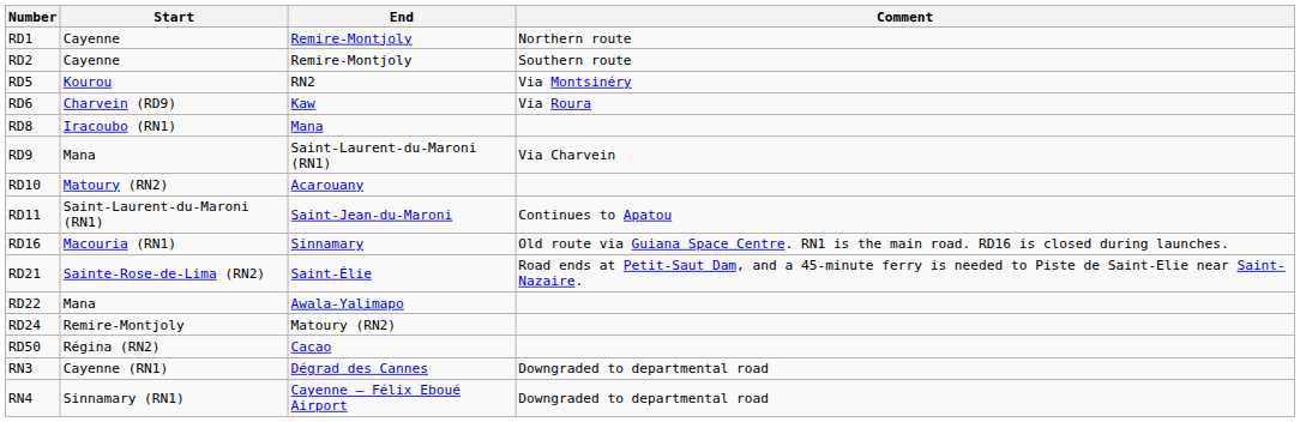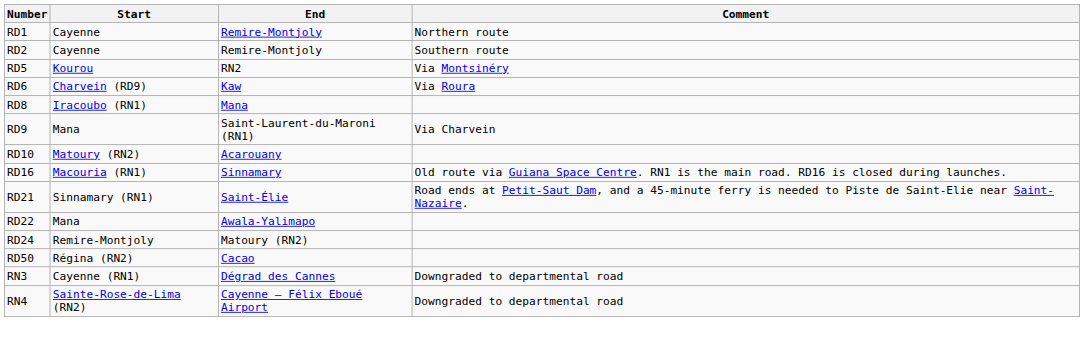 <table class="wikitable">
 <tr>
 <th>Number</th>
 <th>Start</th>
 <th>End</th>
 <th>Comment</th>
 </tr>
 <tr>
 <td>RD1</td>
 <td>Cayenne</td>
 <td><a href='#'>Remire-Montjoly</a></td>
 <td>Northern route</td>
 </tr>
 <tr>
 <td>RD2</td>
 <td>Cayenne</td>
 <td>Remire-Montjoly</td>
 <td>Southern route</td>
 </tr>
 <tr>
 <td>RD5</td>
 <td><a href='#'>Kourou</a></td>
 <td>RN2</td>
 <td>Via <a href='#'>Montsinéry</a></td>
 </tr>
 <tr>
 <td>RD6</td>
 <td><a href='#'>Charvein</a> (RD9)</td>
 <td><a href='#'>Kaw</a></td>
 <td>Via <a href='#'>Roura</a></td>
 </tr>
 <tr>
 <td>RD8</td>
 <td><a href='#'>Iracoubo</a> (RN1)</td>
 <td><a href='#'>Mana</a></td>
 <td></td>
 </tr>
 <tr>
 <td>RD9</td>
 <td>Mana</td>
 <td>Saint-Laurent-du-Maroni (RN1)</td>
 <td>Via Charvein</td>
 </tr>
 <tr>
 <td>RD10</td>
 <td><a href='#'>Matoury</a> (RN2)</td>
 <td><a href='#'>Acarouany</a></td>
 <td></td>
 </tr>
 <tr>
-<td>RD11</td>
-<td>Saint-Laurent-du-Maroni (RN1)</td>
-<td><a href='#'>Saint-Jean-du-Maroni</a></td>
-<td>Continues to <a href='#'>Apatou</a></td>
-</tr>
-<tr>
 <td>RD16</td>
 <td><a href='#'>Macouria</a> (RN1)</td>
 <td><a href='#'>Sinnamary</a></td>
 <td>Old route via <a href='#'>Guiana Space Centre</a>. RN1 is the main road. RD16 is closed during launches.</td>
 </tr>
 <tr>
 <td>RD21</td>
-<td><a href='#'>Sainte-Rose-de-Lima</a> (RN2)</td>
+<td>Sinnamary (RN1)</td>
 <td><a href='#'>Saint-Élie</a></td>
 <td>Road ends at <a href='#'>Petit-Saut Dam</a>, and a 45-minute ferry is needed to Piste de Saint-Elie near <a href='#'>Saint-Nazaire</a>.</td>
 </tr>
 <tr>
 <td>RD22</td>
 <td>Mana</td>
 <td><a href='#'>Awala-Yalimapo</a></td>
 <td></td>
 </tr>
 <tr>
 <td>RD24</td>
 <td>Remire-Montjoly</td>
 <td>Matoury (RN2)</td>
 <td></td>
 </tr>
 <tr>
 <td>RD50</td>
 <td>Régina (RN2)</td>
 <td><a href='#'>Cacao</a></td>
 <td></td>
 </tr>
 <tr>
 <td>RN3</td>
 <td>Cayenne (RN1)</td>
 <td><a href='#'>Dégrad des Cannes</a></td>
 <td>Downgraded to departmental road</td>
 </tr>
 <tr>
 <td>RN4</td>
-<td>Sinnamary (RN1)</td>
+<td><a href='#'>Sainte-Rose-de-Lima</a> (RN2)</td>
 <td><a href='#'>Cayenne – Félix Eboué Airport</a></td>
 <td>Downgraded to departmental road</td>
 </tr>
 </table>
